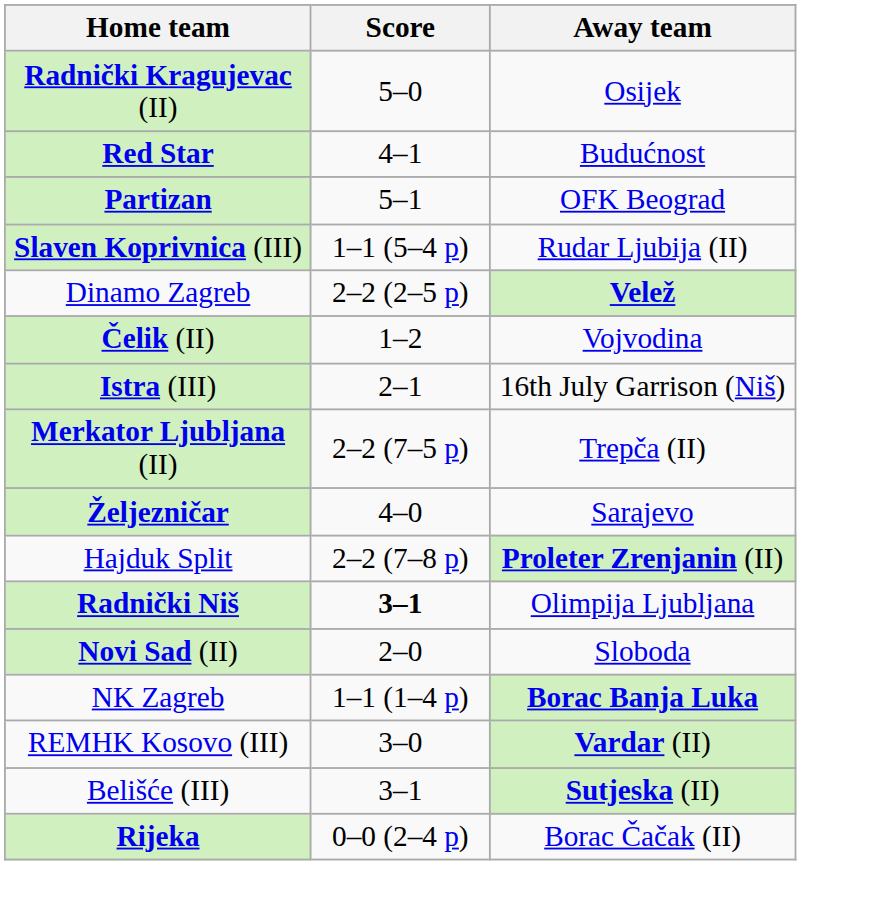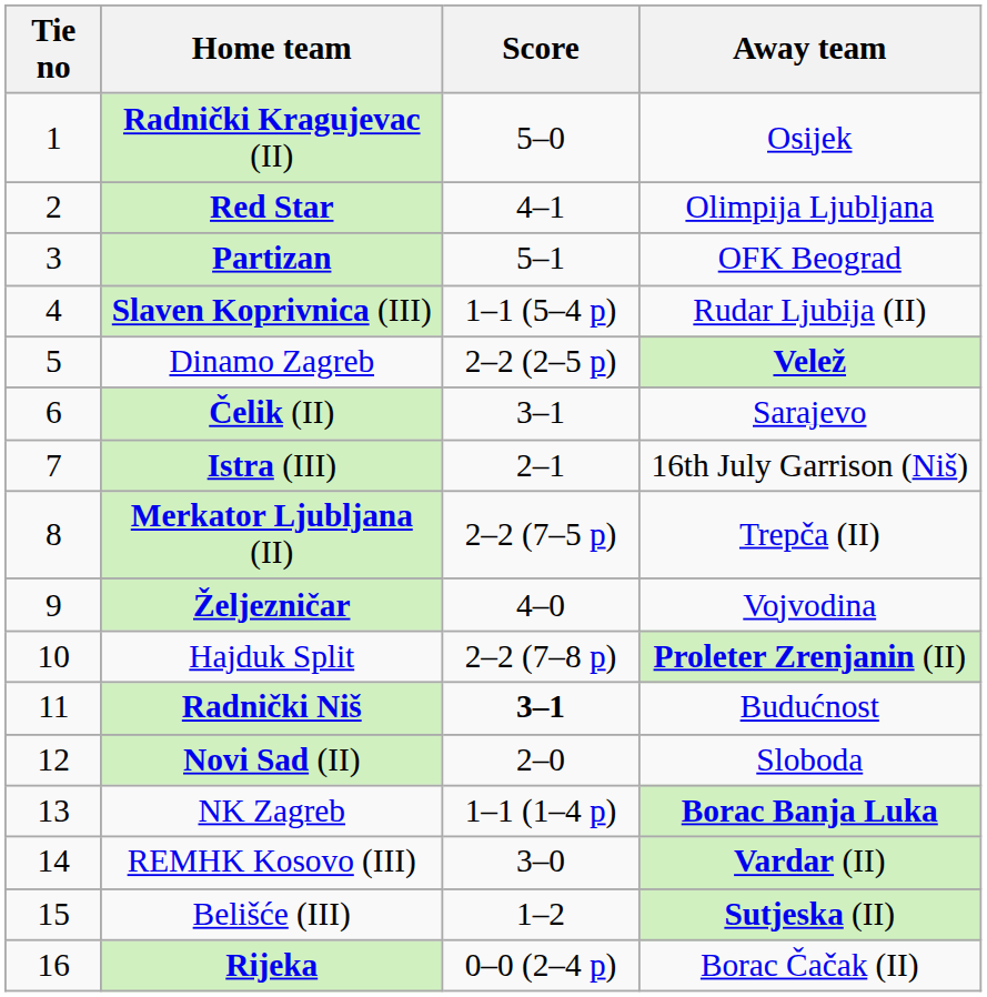 <table class="wikitable" style="text-align: center">
 <tr>
+<th width=40>Tie no</th>
 <th width=160>Home team</th>
 <th width=90>Score</th>
 <th width=160>Away team</th>
 </tr>
 <tr>
+<td>1</td>
 <td style="background-color:#D0F0C0"><strong><a href='#'>Radnički Kragujevac</a></strong> (II)</td>
 <td>5–0</td>
 <td><a href='#'>Osijek</a></td>
 </tr>
 <tr>
+<td>2</td>
 <td style="background-color:#D0F0C0"><strong><a href='#'>Red Star</a></strong></td>
 <td>4–1</td>
-<td><a href='#'>Budućnost</a></td>
+<td><a href='#'>Olimpija Ljubljana</a></td>
 </tr>
 <tr>
+<td>3</td>
 <td style="background-color:#D0F0C0"><strong><a href='#'>Partizan</a></strong></td>
 <td>5–1</td>
 <td><a href='#'>OFK Beograd</a></td>
 </tr>
 <tr>
+<td>4</td>
 <td style="background-color:#D0F0C0"><strong><a href='#'>Slaven Koprivnica</a></strong> (III)</td>
 <td>1–1 (5–4 <a href='#'>p</a>)</td>
 <td><a href='#'>Rudar Ljubija</a> (II)</td>
 </tr>
 <tr>
+<td>5</td>
 <td><a href='#'>Dinamo Zagreb</a></td>
 <td>2–2 (2–5 <a href='#'>p</a>)</td>
 <td style="background-color:#D0F0C0"><strong><a href='#'>Velež</a></strong></td>
 </tr>
 <tr>
+<td>6</td>
 <td style="background-color:#D0F0C0"><strong><a href='#'>Čelik</a></strong> (II)</td>
-<td>1–2</td>
-<td><a href='#'>Vojvodina</a></td>
+<td>3–1</td>
+<td><a href='#'>Sarajevo</a></td>
 </tr>
 <tr>
+<td>7</td>
 <td style="background-color:#D0F0C0"><strong><a href='#'>Istra</a></strong> (III)</td>
 <td>2–1</td>
 <td>16th July Garrison (<a href='#'>Niš</a>)</td>
 </tr>
 <tr>
+<td>8</td>
 <td style="background-color:#D0F0C0"><strong><a href='#'>Merkator Ljubljana</a></strong> (II)</td>
 <td>2–2 (7–5 <a href='#'>p</a>)</td>
 <td><a href='#'>Trepča</a> (II)</td>
 </tr>
 <tr>
+<td>9</td>
 <td style="background-color:#D0F0C0"><strong><a href='#'>Željezničar</a></strong></td>
 <td>4–0</td>
-<td><a href='#'>Sarajevo</a></td>
+<td><a href='#'>Vojvodina</a></td>
 </tr>
 <tr>
+<td>10</td>
 <td><a href='#'>Hajduk Split</a></td>
 <td>2–2 (7–8 <a href='#'>p</a>)</td>
 <td style="background-color:#D0F0C0"><strong><a href='#'>Proleter Zrenjanin</a></strong> (II)</td>
 </tr>
 <tr>
+<td>11</td>
 <td style="background-color:#D0F0C0"><strong><a href='#'>Radnički Niš</a></strong></td>
 <td><strong>3–1</strong></td>
-<td><a href='#'>Olimpija Ljubljana</a></td>
+<td><a href='#'>Budućnost</a></td>
 </tr>
 <tr>
+<td>12</td>
 <td style="background-color:#D0F0C0"><strong><a href='#'>Novi Sad</a></strong> (II)</td>
 <td>2–0</td>
 <td><a href='#'>Sloboda</a></td>
 </tr>
 <tr>
+<td>13</td>
 <td><a href='#'>NK Zagreb</a></td>
 <td>1–1 (1–4 <a href='#'>p</a>)</td>
 <td style="background-color:#D0F0C0"><strong><a href='#'>Borac Banja Luka</a></strong></td>
 </tr>
 <tr>
+<td>14</td>
 <td><a href='#'>REMHK Kosovo</a> (III)</td>
 <td>3–0</td>
 <td style="background-color:#D0F0C0"><strong><a href='#'>Vardar</a></strong> (II)</td>
 </tr>
 <tr>
+<td>15</td>
 <td><a href='#'>Belišće</a> (III)</td>
-<td>3–1</td>
+<td>1–2</td>
 <td style="background-color:#D0F0C0"><strong><a href='#'>Sutjeska</a></strong> (II)</td>
 </tr>
 <tr>
+<td>16</td>
 <td style="background-color:#D0F0C0"><strong><a href='#'>Rijeka</a></strong></td>
 <td>0–0 (2–4 <a href='#'>p</a>)</td>
 <td><a href='#'>Borac Čačak</a> (II)</td>
 </tr>
 </table>
